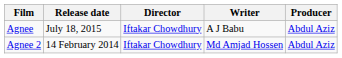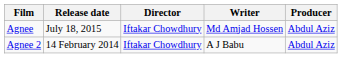 <table class="wikitable">
 <tr>
 <th>Film</th>
 <th>Release date</th>
 <th>Director</th>
 <th>Writer</th>
 <th>Producer</th>
 </tr>
 <tr>
 <td><a href='#'>Agnee</a></td>
 <td>July 18, 2015</td>
 <td><a href='#'>Iftakar Chowdhury</a></td>
-<td>A J Babu</td>
+<td><a href='#'>Md Amjad Hossen</a></td>
 <td><a href='#'>Abdul Aziz</a></td>
 </tr>
 <tr>
 <td><a href='#'>Agnee 2</a></td>
 <td>14 February 2014</td>
 <td><a href='#'>Iftakar Chowdhury</a></td>
-<td><a href='#'>Md Amjad Hossen</a></td>
+<td>A J Babu</td>
 <td><a href='#'>Abdul Aziz</a></td>
 </tr>
 </table>
